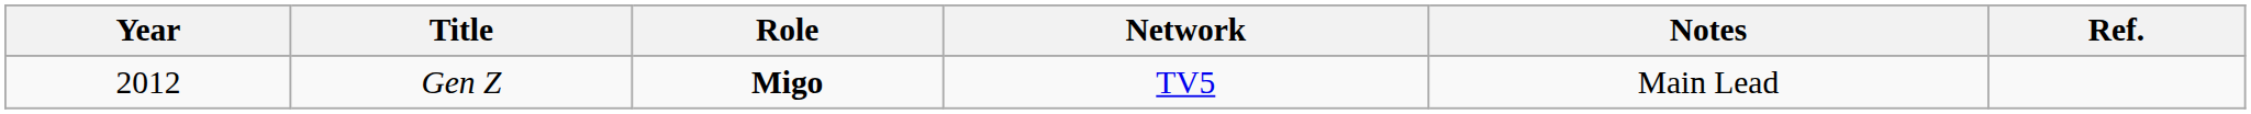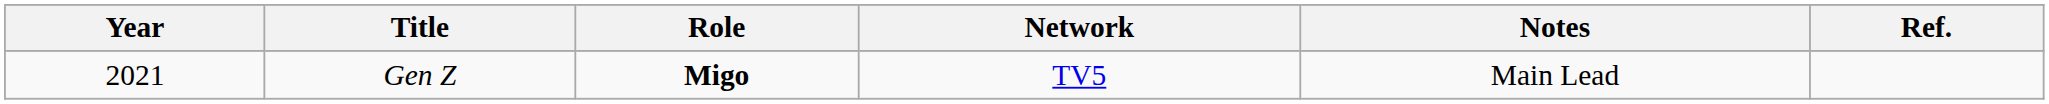 <table class="wikitable" style="text-align:center" width=70%>
 <tr>
 <th>Year</th>
 <th>Title</th>
 <th>Role</th>
 <th>Network</th>
 <th>Notes</th>
 <th>Ref.</th>
 </tr>
 <tr>
-<td>2012</td>
+<td>2021</td>
 <td><em>Gen Z</em></td>
 <td><strong>Migo</strong></td>
 <td><a href='#'>TV5</a></td>
 <td>Main Lead</td>
 <td></td>
 </tr>
 </table>
